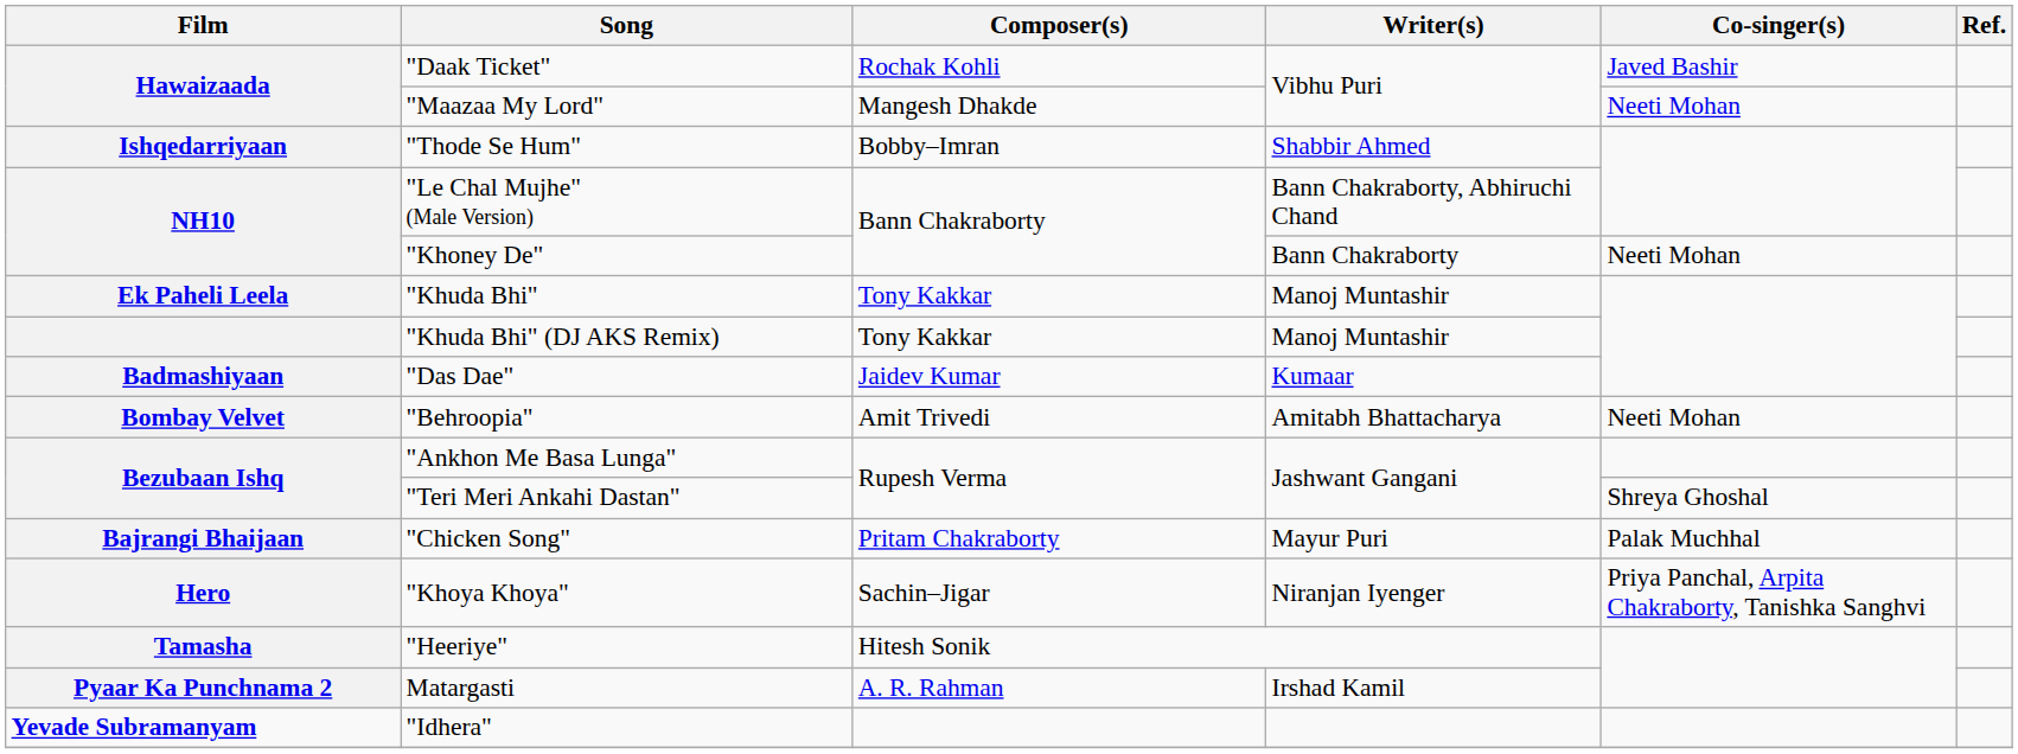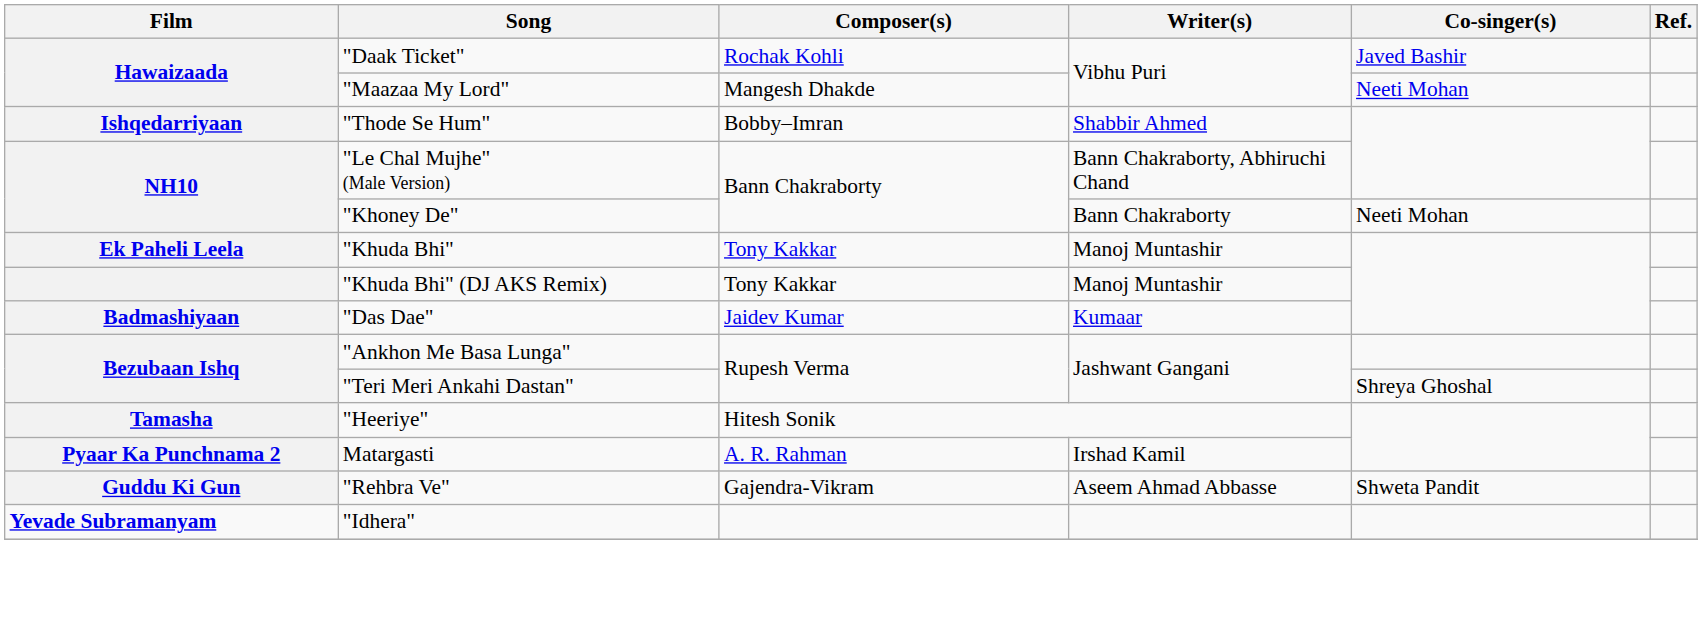 <table class="wikitable plainrowheaders" width="100%" "textcolor:#000;">
 <tr>
 <th scope="col" width=20%><strong>Film</strong></th>
 <th scope="col" width=23%><strong>Song</strong></th>
 <th scope="col" width=21%><strong>Composer(s)</strong></th>
 <th scope="col" width=17%><strong>Writer(s)</strong></th>
 <th scope="col" width=18%><strong>Co-singer(s)</strong></th>
 <th scope="col" width=1%><strong>Ref.</strong></th>
 </tr>
 <tr>
 <th scope="row" rowspan="2"><strong><a href='#'>Hawaizaada</a></strong></th>
 <td>"Daak Ticket"</td>
 <td><a href='#'>Rochak Kohli</a></td>
 <td rowspan="2">Vibhu Puri</td>
 <td><a href='#'>Javed Bashir</a></td>
 <td></td>
 </tr>
 <tr>
 <td>"Maazaa My Lord"</td>
 <td>Mangesh Dhakde</td>
 <td><a href='#'>Neeti Mohan</a></td>
 <td></td>
 </tr>
 <tr>
 <th scope="row"><strong><a href='#'>Ishqedarriyaan</a></strong></th>
 <td>"Thode Se Hum"</td>
 <td>Bobby–Imran</td>
 <td><a href='#'>Shabbir Ahmed</a></td>
 <td rowspan="2"></td>
 <td></td>
 </tr>
 <tr>
 <th scope="row" rowspan="2"><strong><a href='#'>NH10</a></strong></th>
 <td>"Le Chal Mujhe" <br><small>(Male Version)</small></td>
 <td rowspan="2">Bann Chakraborty</td>
 <td>Bann Chakraborty, Abhiruchi Chand</td>
 <td></td>
 </tr>
 <tr>
 <td>"Khoney De"</td>
 <td>Bann Chakraborty</td>
 <td>Neeti Mohan</td>
 <td></td>
 </tr>
 <tr>
 <th scope="row"><strong><a href='#'>Ek Paheli Leela</a></strong></th>
 <td>"Khuda Bhi"</td>
 <td><a href='#'>Tony Kakkar</a></td>
 <td>Manoj Muntashir</td>
 <td rowspan="3"></td>
 <td></td>
 </tr>
 <tr>
 <th></th>
 <td>"Khuda Bhi" (DJ AKS Remix)</td>
 <td>Tony Kakkar</td>
 <td>Manoj Muntashir</td>
 <td></td>
 </tr>
 <tr>
 <th scope="row"><strong><a href='#'>Badmashiyaan</a></strong></th>
 <td>"Das Dae"</td>
 <td rowspan="1"><a href='#'>Jaidev Kumar</a></td>
 <td rowspan="1"><a href='#'>Kumaar</a></td>
 <td></td>
 </tr>
 <tr>
-<th scope="row"><strong><a href='#'>Bombay Velvet</a></strong></th>
-<td>"Behroopia"</td>
-<td>Amit Trivedi</td>
-<td>Amitabh Bhattacharya</td>
-<td>Neeti Mohan</td>
-<td></td>
-</tr>
-<tr>
 <th scope="row" rowspan="2"><strong><a href='#'>Bezubaan Ishq</a></strong></th>
 <td>"Ankhon Me Basa Lunga"</td>
 <td rowspan="2">Rupesh Verma</td>
 <td rowspan="2">Jashwant Gangani</td>
 <td></td>
 <td></td>
 </tr>
 <tr>
 <td>"Teri Meri Ankahi Dastan"</td>
 <td>Shreya Ghoshal</td>
-<td></td>
-</tr>
-<tr>
-<th scope="row"><strong><a href='#'>Bajrangi Bhaijaan</a></strong></th>
-<td>"Chicken Song"</td>
-<td><a href='#'>Pritam Chakraborty</a></td>
-<td>Mayur Puri</td>
-<td>Palak Muchhal</td>
-<td></td>
-</tr>
-<tr>
-<th scope="row"><strong><a href='#'>Hero</a></strong></th>
-<td>"Khoya Khoya"</td>
-<td>Sachin–Jigar</td>
-<td>Niranjan Iyenger</td>
-<td>Priya Panchal, <a href='#'>Arpita Chakraborty</a>, Tanishka Sanghvi</td>
 <td></td>
 </tr>
 <tr>
 <th scope="row"><strong><a href='#'>Tamasha</a></strong></th>
 <td>"Heeriye"</td>
 <td colspan="2">Hitesh Sonik</td>
 <td rowspan="2"></td>
 <td></td>
 </tr>
 <tr>
 <th scope="row"><strong><a href='#'>Pyaar Ka Punchnama 2</a></strong></th>
 <td>Matargasti</td>
 <td><a href='#'>A. R. Rahman</a></td>
 <td>Irshad Kamil</td>
 <td></td>
 </tr>
 <tr>
+<th scope="row"><strong><a href='#'>Guddu Ki Gun</a></strong></th>
+<td>"Rehbra Ve"</td>
+<td>Gajendra-Vikram</td>
+<td>Aseem Ahmad Abbasse</td>
+<td>Shweta Pandit</td>
+<td></td>
+</tr>
+<tr>
 <td scope="row"><strong><a href='#'>Yevade Subramanyam</a> </strong></td>
 <td>"Idhera"</td>
 <td></td>
 <td></td>
 <td></td>
 <td></td>
 </tr>
 <tr>
 </tr>
 </table>
